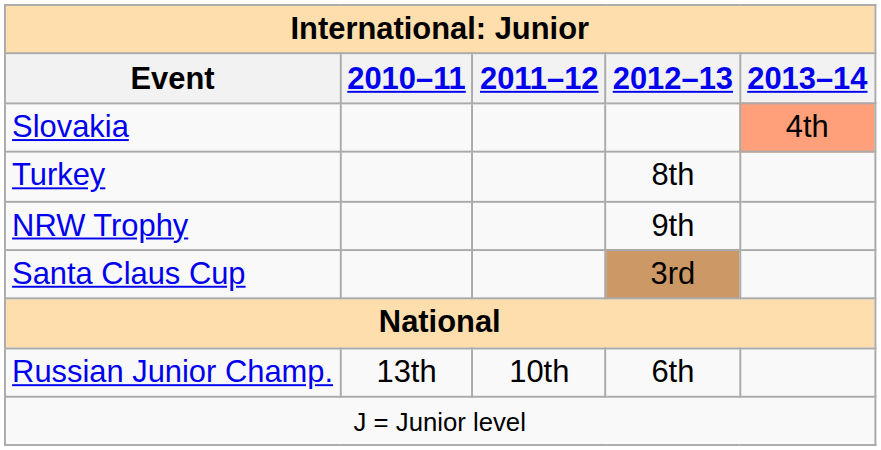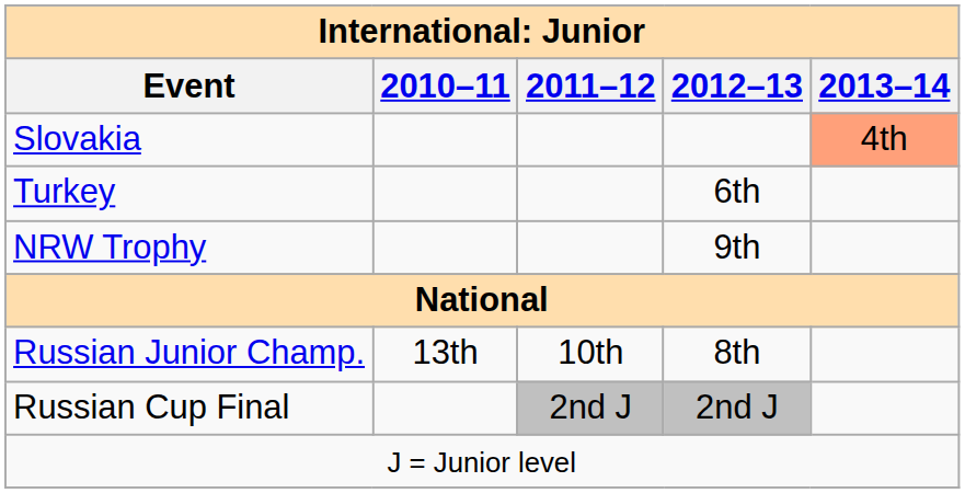 <table class="wikitable" style="text-align:center">
 <tr>
 <th style="background-color: #ffdead; " colspan=5 align=center>International: Junior</th>
 </tr>
 <tr>
 <th>Event</th>
 <th><a href='#'>2010–11</a></th>
 <th><a href='#'>2011–12</a></th>
 <th><a href='#'>2012–13</a></th>
 <th><a href='#'>2013–14</a></th>
 </tr>
 <tr>
 <td align=left> <a href='#'>Slovakia</a></td>
 <td></td>
 <td></td>
 <td></td>
 <td style="background: lightsalmon;">4th</td>
 </tr>
 <tr>
 <td align=left> <a href='#'>Turkey</a></td>
 <td></td>
 <td></td>
-<td>8th</td>
+<td>6th</td>
 <td></td>
 </tr>
 <tr>
 <td align=left><a href='#'>NRW Trophy</a></td>
 <td></td>
 <td></td>
 <td>9th</td>
 <td></td>
 </tr>
 <tr>
-<td align=left><a href='#'>Santa Claus Cup</a></td>
-<td></td>
-<td></td>
-<td bgcolor=cc9966>3rd</td>
-<td></td>
-</tr>
-<tr>
 <th style="background-color: #ffdead; " colspan=5 align=center>National</th>
 </tr>
 <tr>
 <td align=left><a href='#'>Russian Junior Champ.</a></td>
 <td>13th</td>
 <td>10th</td>
-<td>6th</td>
+<td>8th</td>
+<td></td>
+</tr>
+<tr>
+<td align=left>Russian Cup Final</td>
+<td></td>
+<td bgcolor=silver>2nd J</td>
+<td bgcolor=silver>2nd J</td>
 <td></td>
 </tr>
 <tr>
 <td colspan=5 align=center><small> J = Junior level </small></td>
 </tr>
 </table>
